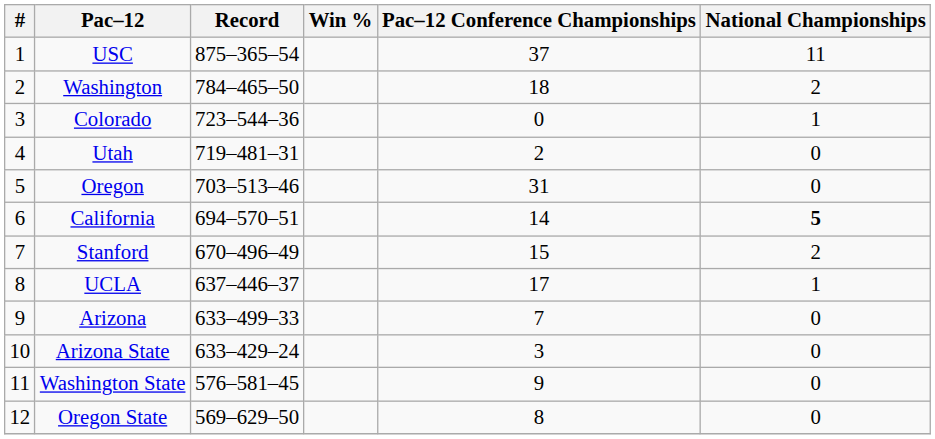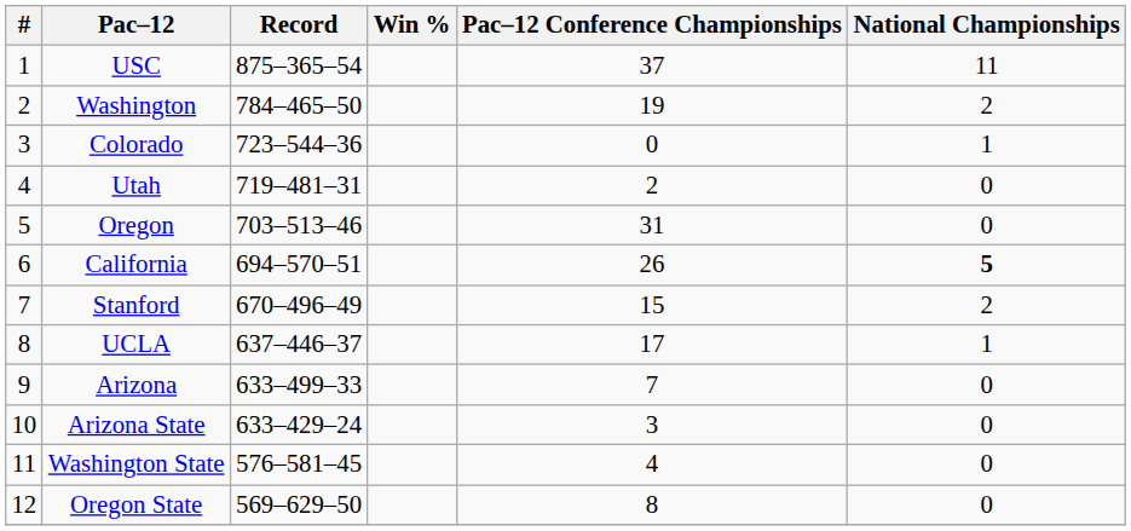 <table class="wikitable sortable" style="text-align:center;">
 <tr>
 <th>#</th>
 <th>Pac–12</th>
 <th>Record</th>
 <th>Win %</th>
 <th>Pac–12 Conference Championships</th>
 <th>National Championships</th>
 </tr>
 <tr>
 <td>1</td>
 <td><a href='#'>USC</a></td>
 <td>875–365–54</td>
 <td></td>
 <td>37</td>
 <td>11</td>
 </tr>
 <tr>
 <td>2</td>
 <td><a href='#'>Washington</a></td>
 <td>784–465–50</td>
 <td></td>
-<td>18</td>
+<td>19</td>
 <td>2</td>
 </tr>
 <tr>
 <td>3</td>
 <td><a href='#'>Colorado</a></td>
 <td>723–544–36</td>
 <td></td>
 <td>0</td>
 <td>1</td>
 </tr>
 <tr>
 <td>4</td>
 <td><a href='#'>Utah</a></td>
 <td>719–481–31</td>
 <td></td>
 <td>2</td>
 <td>0</td>
 </tr>
 <tr>
 <td>5</td>
 <td><a href='#'>Oregon</a></td>
 <td>703–513–46</td>
 <td></td>
 <td>31</td>
 <td>0</td>
 </tr>
 <tr>
 <td>6</td>
 <td><a href='#'>California</a></td>
 <td>694–570–51</td>
 <td></td>
-<td>14</td>
+<td>26</td>
 <td><strong>5</strong></td>
 </tr>
 <tr>
 <td>7</td>
 <td><a href='#'>Stanford</a></td>
 <td>670–496–49</td>
 <td></td>
 <td>15</td>
 <td>2</td>
 </tr>
 <tr>
 <td>8</td>
 <td><a href='#'>UCLA</a></td>
 <td>637–446–37</td>
 <td></td>
 <td>17</td>
 <td>1</td>
 </tr>
 <tr>
 <td>9</td>
 <td><a href='#'>Arizona</a></td>
 <td>633–499–33</td>
 <td></td>
 <td>7</td>
 <td>0</td>
 </tr>
 <tr>
 <td>10</td>
 <td><a href='#'>Arizona State</a></td>
 <td>633–429–24</td>
 <td></td>
 <td>3</td>
 <td>0</td>
 </tr>
 <tr>
 <td>11</td>
 <td><a href='#'>Washington State</a></td>
 <td>576–581–45</td>
 <td></td>
-<td>9</td>
+<td>4</td>
 <td>0</td>
 </tr>
 <tr>
 <td>12</td>
 <td><a href='#'>Oregon State</a></td>
 <td>569–629–50</td>
 <td></td>
 <td>8</td>
 <td>0</td>
 </tr>
 <tr>
 </tr>
 </table>
